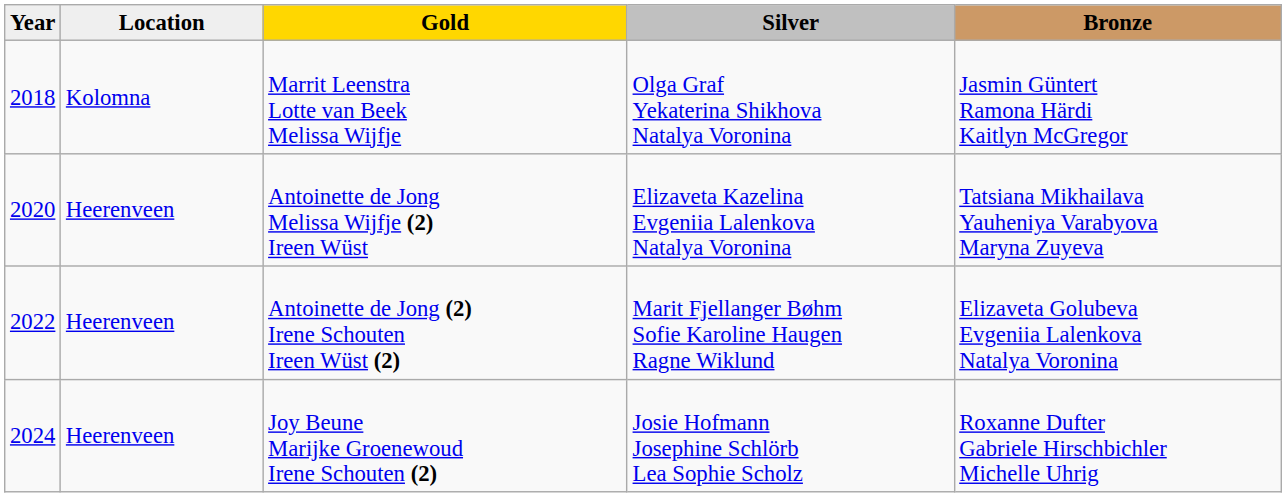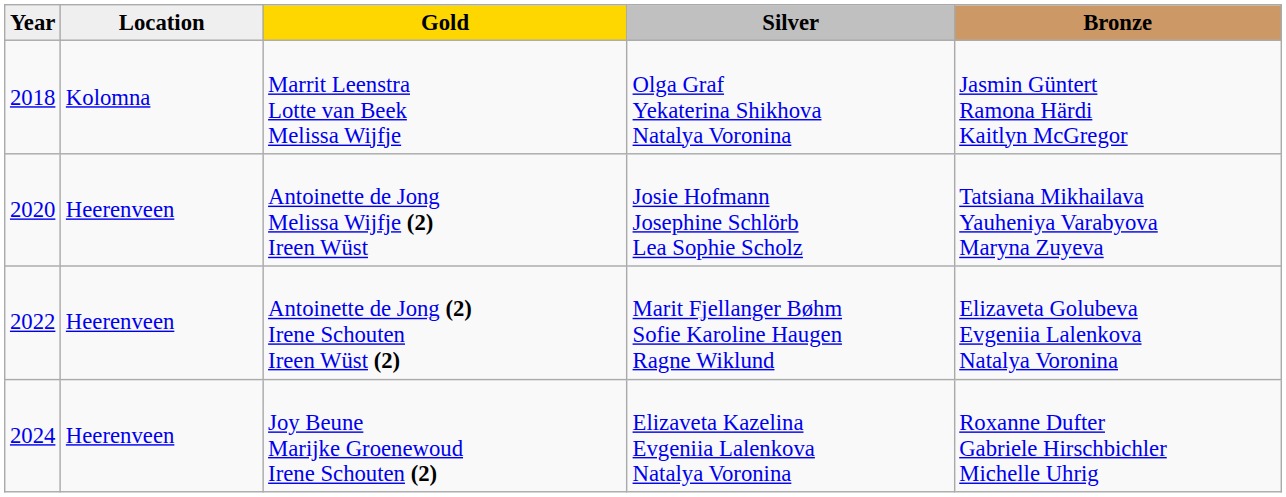 <table class="wikitable sortable" style="width:900px;">
 <tr>
 <th style="width:3%; background:#efefef;">Year</th>
 <th style="width:16%; background:#efefef;">Location</th>
 <th style="width:29%; background:gold">Gold</th>
 <th style="width:26%; background:silver">Silver</th>
 <th style="width:26%; background:#CC9966">Bronze</th>
 </tr>
 <tr>
 <td><a href='#'>2018</a></td>
 <td><a href='#'>Kolomna</a></td>
 <td><br><a href='#'>Marrit Leenstra</a><br><a href='#'>Lotte van Beek</a><br><a href='#'>Melissa Wijfje</a></td>
 <td><br><a href='#'>Olga Graf</a><br><a href='#'>Yekaterina Shikhova</a><br><a href='#'>Natalya Voronina</a></td>
 <td><br><a href='#'>Jasmin Güntert</a><br><a href='#'>Ramona Härdi</a><br><a href='#'>Kaitlyn McGregor</a></td>
 </tr>
 <tr>
 <td><a href='#'>2020</a></td>
 <td><a href='#'>Heerenveen</a></td>
 <td><br><a href='#'>Antoinette de Jong</a><br><a href='#'>Melissa Wijfje</a> <strong>(2)</strong><br><a href='#'>Ireen Wüst</a></td>
-<td><br><a href='#'>Elizaveta Kazelina</a><br><a href='#'>Evgeniia Lalenkova</a><br><a href='#'>Natalya Voronina</a></td>
+<td><br><a href='#'>Josie Hofmann</a><br><a href='#'>Josephine Schlörb</a><br><a href='#'>Lea Sophie Scholz</a></td>
 <td><br><a href='#'>Tatsiana Mikhailava</a><br><a href='#'>Yauheniya Varabyova</a><br><a href='#'>Maryna Zuyeva</a></td>
 </tr>
 <tr>
 <td><a href='#'>2022</a></td>
 <td><a href='#'>Heerenveen</a></td>
 <td><br><a href='#'>Antoinette de Jong</a> <strong>(2)</strong><br><a href='#'>Irene Schouten</a><br><a href='#'>Ireen Wüst</a> <strong>(2)</strong></td>
 <td><br><a href='#'>Marit Fjellanger Bøhm</a><br><a href='#'>Sofie Karoline Haugen</a><br><a href='#'>Ragne Wiklund</a></td>
 <td><br><a href='#'>Elizaveta Golubeva</a><br><a href='#'>Evgeniia Lalenkova</a><br><a href='#'>Natalya Voronina</a></td>
 </tr>
 <tr>
 <td><a href='#'>2024</a></td>
 <td><a href='#'>Heerenveen</a></td>
 <td><br><a href='#'>Joy Beune</a><br><a href='#'>Marijke Groenewoud</a><br><a href='#'>Irene Schouten</a> <strong>(2)</strong></td>
-<td><br><a href='#'>Josie Hofmann</a><br><a href='#'>Josephine Schlörb</a><br><a href='#'>Lea Sophie Scholz</a></td>
+<td><br><a href='#'>Elizaveta Kazelina</a><br><a href='#'>Evgeniia Lalenkova</a><br><a href='#'>Natalya Voronina</a></td>
 <td><br><a href='#'>Roxanne Dufter</a><br><a href='#'>Gabriele Hirschbichler</a><br><a href='#'>Michelle Uhrig</a></td>
 </tr>
 </table>
